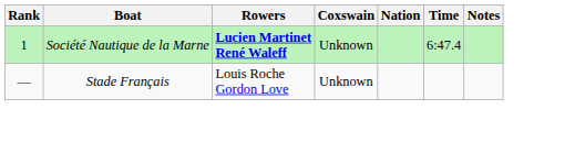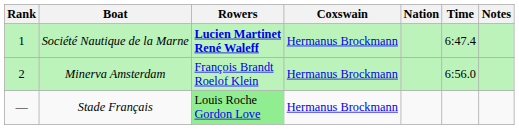 <table class="wikitable sortable" style="text-align:center">
 <tr>
 <th>Rank</th>
 <th>Boat</th>
 <th>Rowers</th>
 <th>Coxswain</th>
 <th>Nation</th>
 <th>Time</th>
 <th>Notes</th>
 </tr>
 <tr bgcolor=bbf3bb>
 <td>1</td>
 <td><em>Société Nautique de la Marne</em></td>
 <td align=left><strong><a href='#'>Lucien Martinet</a> <br> <a href='#'>René Waleff</a></strong></td>
-<td>Unknown</td>
+<td><a href='#'>Hermanus Brockmann</a></td>
 <td align=left></td>
 <td>6:47.4</td>
+<td></td>
+</tr>
+<tr bgcolor=bbf3bb>
+<td>2</td>
+<td><em>Minerva Amsterdam</em></td>
+<td align=left><a href='#'>François Brandt</a> <br> <a href='#'>Roelof Klein</a></td>
+<td><a href='#'>Hermanus Brockmann</a></td>
+<td align=left></td>
+<td>6:56.0</td>
 <td></td>
 </tr>
 <tr>
 <td data-sort-value=3>—</td>
 <td><em>Stade Français</em></td>
-<td align=left>Louis Roche <br><a href='#'>Gordon Love</a></td>
-<td>Unknown</td>
+<td align=left style="background: lightgreen;">Louis Roche <br><a href='#'>Gordon Love</a></td>
+<td><a href='#'>Hermanus Brockmann</a></td>
 <td align=left></td>
 <td data-sort-value=9:99.9></td>
 <td></td>
 </tr>
 </table>
